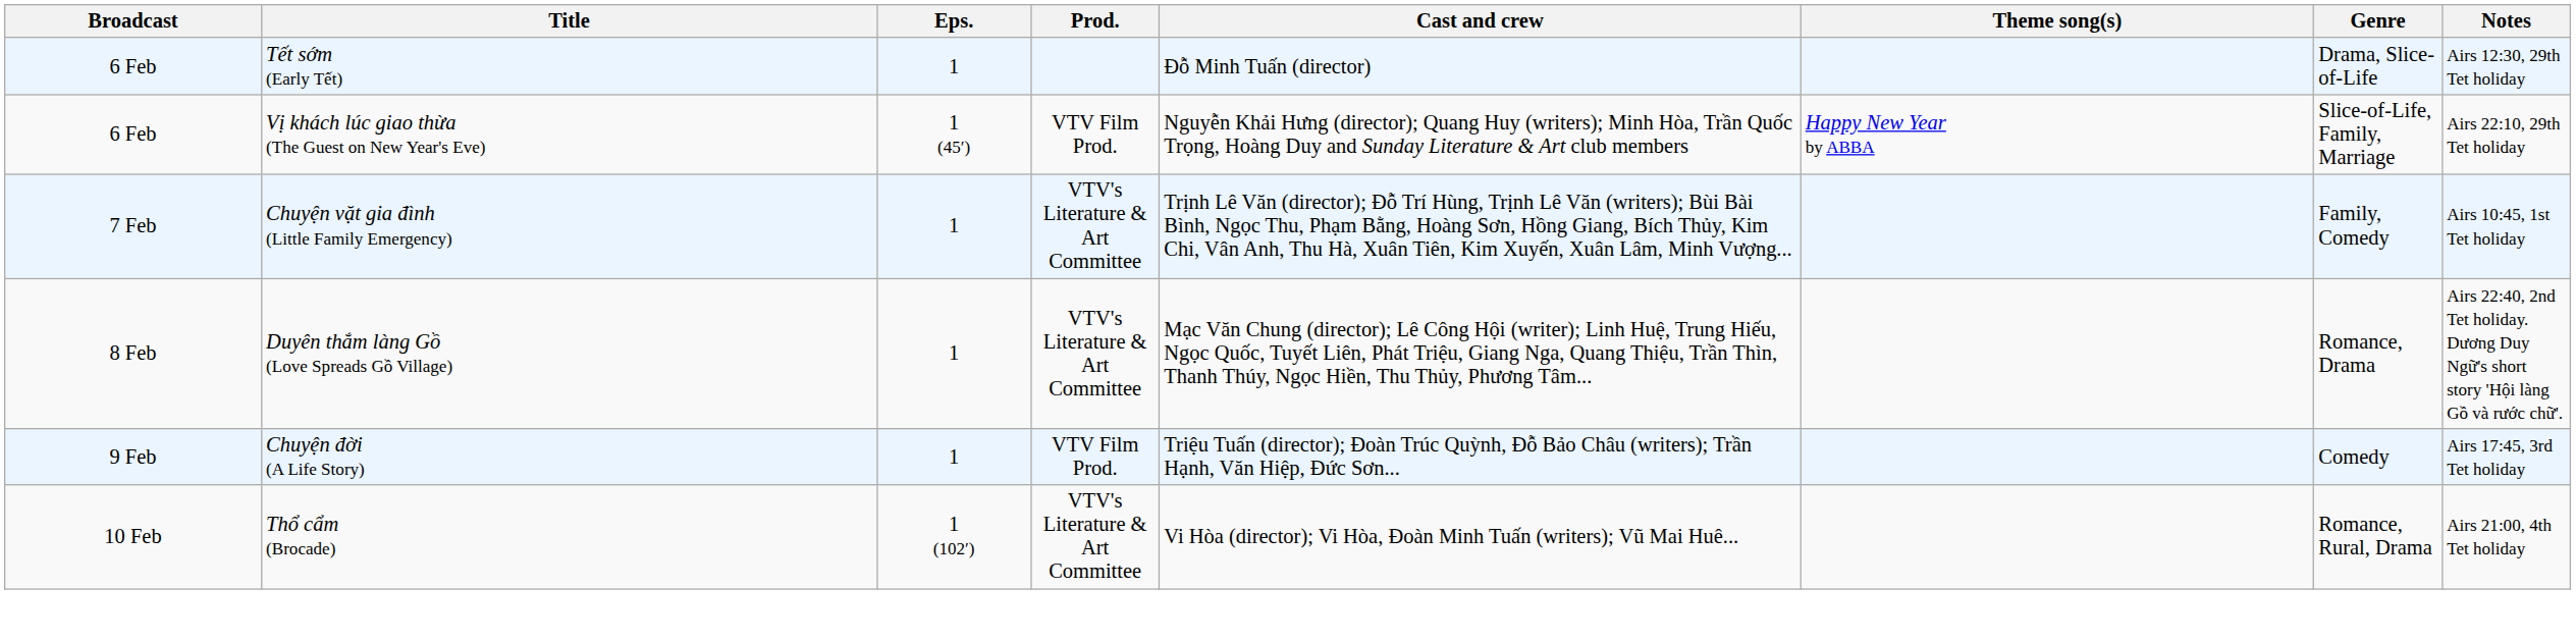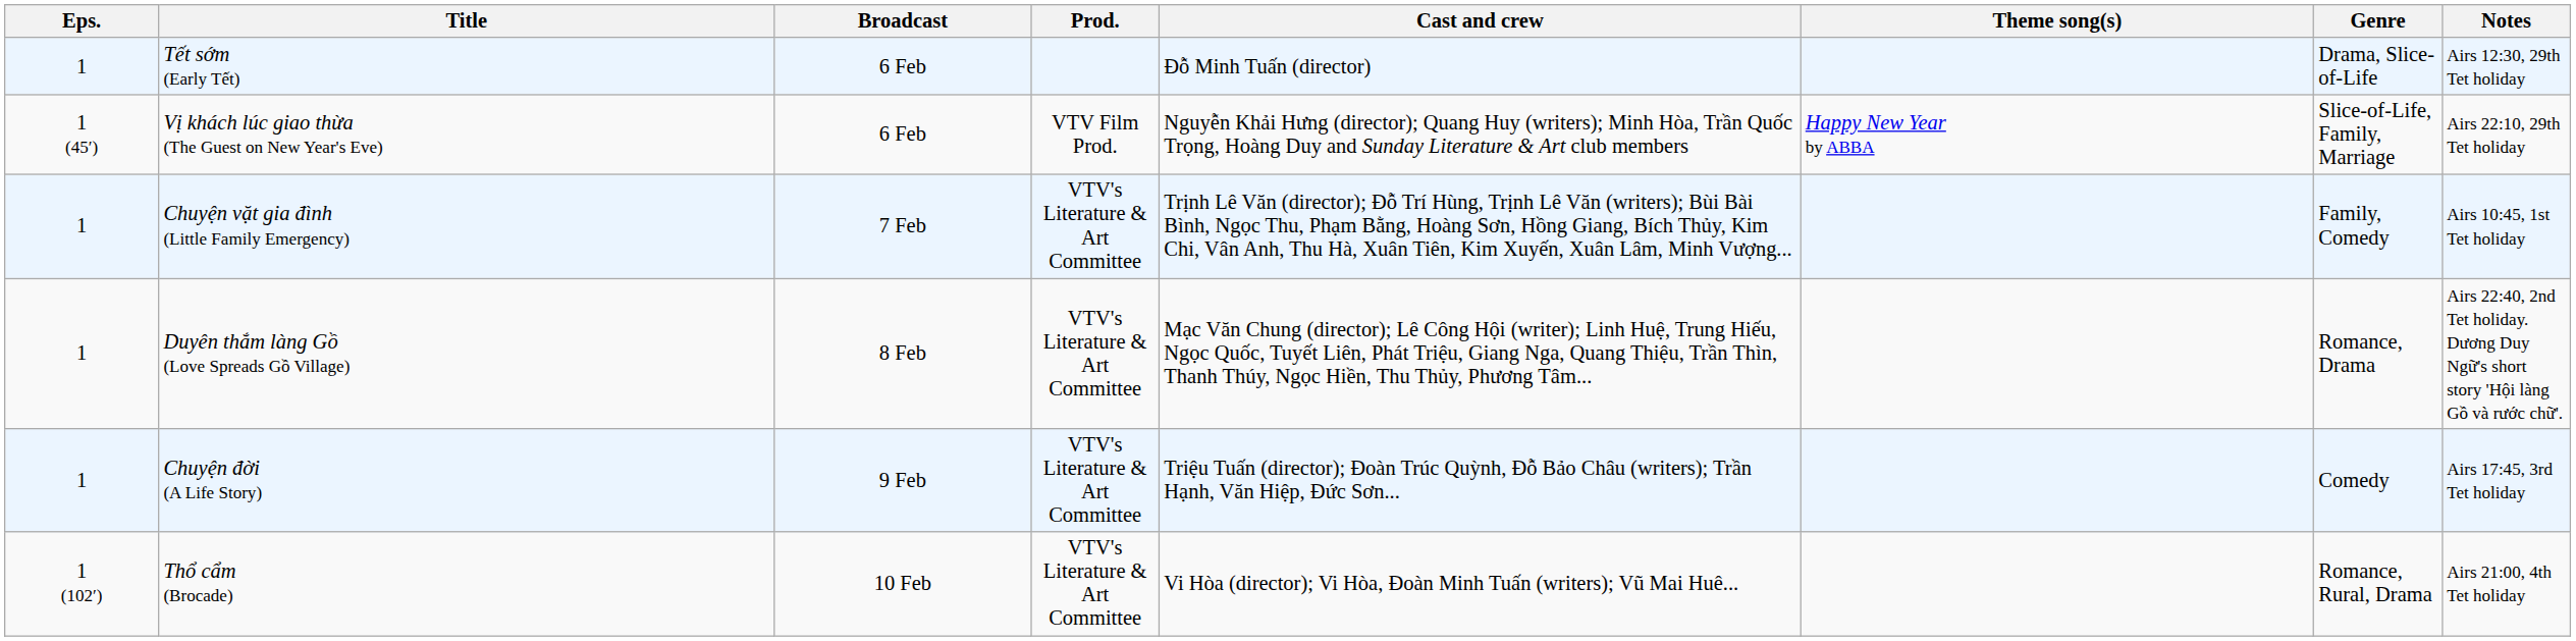 <table class="wikitable sortable">
 <tr>
+<th style="width:6%;">Eps.</th>
+<th style="width:24%;">Title</th>
 <th style="width:10%;">Broadcast</th>
-<th style="width:24%;">Title</th>
-<th style="width:6%;">Eps.</th>
 <th style="width:5%;">Prod.</th>
 <th style="width:25%;">Cast and crew</th>
 <th style="width:20%;">Theme song(s)</th>
 <th style="width:5%;">Genre</th>
 <th style="width:5%;">Notes</th>
 </tr>
 <tr ---- bgcolor="#ebf5ff">
+<td style="text-align:center;">1</td>
+<td><em>Tết sớm</em> <br><small>(Early Tết)</small></td>
 <td style="text-align:center;">6 Feb <br></td>
-<td><em>Tết sớm</em> <br><small>(Early Tết)</small></td>
-<td style="text-align:center;">1</td>
 <td style="text-align:center;"></td>
 <td>Đỗ Minh Tuấn (director)</td>
 <td></td>
 <td>Drama, Slice-of-Life</td>
 <td><small>Airs 12:30, 29th Tet holiday</small></td>
 </tr>
 <tr>
+<td style="text-align:center;">1<br><small>(45′)</small></td>
+<td><em>Vị khách lúc giao thừa</em> <br><small>(The Guest on New Year's Eve)</small></td>
 <td style="text-align:center;">6 Feb<br></td>
-<td><em>Vị khách lúc giao thừa</em> <br><small>(The Guest on New Year's Eve)</small></td>
-<td style="text-align:center;">1<br><small>(45′)</small></td>
 <td style="text-align:center;">VTV Film Prod.</td>
 <td>Nguyễn Khải Hưng (director); Quang Huy (writers); Minh Hòa, Trần Quốc Trọng, Hoàng Duy and <em>Sunday Literature & Art</em> club members</td>
 <td><em><a href='#'>Happy New Year</a></em><br><small>by <a href='#'>ABBA</a></small></td>
 <td>Slice-of-Life, Family, Marriage</td>
 <td><small>Airs 22:10, 29th Tet holiday</small></td>
 </tr>
 <tr ---- bgcolor="#ebf5ff">
+<td style="text-align:center;">1</td>
+<td><em>Chuyện vặt gia đình</em> <br><small>(Little Family Emergency)</small></td>
 <td style="text-align:center;">7 Feb <br></td>
-<td><em>Chuyện vặt gia đình</em> <br><small>(Little Family Emergency)</small></td>
-<td style="text-align:center;">1</td>
 <td style="text-align:center;">VTV's Literature & Art Committee</td>
 <td>Trịnh Lê Văn (director); Đỗ Trí Hùng, Trịnh Lê Văn (writers); Bùi Bài Bình, Ngọc Thu, Phạm Bằng, Hoàng Sơn, Hồng Giang, Bích Thủy, Kim Chi, Vân Anh, Thu Hà, Xuân Tiên, Kim Xuyến, Xuân Lâm, Minh Vượng...</td>
 <td></td>
 <td>Family, Comedy</td>
 <td><small>Airs 10:45, 1st Tet holiday</small></td>
 </tr>
 <tr>
+<td style="text-align:center;">1</td>
+<td><em>Duyên thắm làng Gồ</em> <br><small>(Love Spreads Gồ Village)</small></td>
 <td style="text-align:center;">8 Feb<br></td>
-<td><em>Duyên thắm làng Gồ</em> <br><small>(Love Spreads Gồ Village)</small></td>
-<td style="text-align:center;">1</td>
 <td style="text-align:center;">VTV's Literature & Art Committee</td>
 <td>Mạc Văn Chung (director); Lê Công Hội (writer); Linh Huệ, Trung Hiếu, Ngọc Quốc, Tuyết Liên, Phát Triệu, Giang Nga, Quang Thiệu, Trần Thìn, Thanh Thúy, Ngọc Hiền, Thu Thủy, Phương Tâm...</td>
 <td></td>
 <td>Romance, Drama</td>
 <td><small>Airs 22:40, 2nd Tet holiday.  Dương Duy Ngữ's short story 'Hội làng Gồ và rước chữ'.</small></td>
 </tr>
 <tr ---- bgcolor="#ebf5ff">
+<td style="text-align:center;">1</td>
+<td><em>Chuyện đời</em> <br><small>(A Life Story)</small></td>
 <td style="text-align:center;">9 Feb <br></td>
-<td><em>Chuyện đời</em> <br><small>(A Life Story)</small></td>
-<td style="text-align:center;">1</td>
-<td style="text-align:center;">VTV Film Prod.</td>
+<td style="text-align:center;">VTV's Literature & Art Committee</td>
 <td>Triệu Tuấn (director); Đoàn Trúc Quỳnh, Đỗ Bảo Châu (writers); Trần Hạnh, Văn Hiệp, Đức Sơn...</td>
 <td></td>
 <td>Comedy</td>
 <td><small>Airs 17:45, 3rd Tet holiday</small></td>
 </tr>
 <tr>
+<td style="text-align:center;">1<br><small>(102′)</small></td>
+<td><em>Thổ cẩm</em> <br><small>(Brocade)</small></td>
 <td style="text-align:center;">10 Feb<br></td>
-<td><em>Thổ cẩm</em> <br><small>(Brocade)</small></td>
-<td style="text-align:center;">1<br><small>(102′)</small></td>
 <td style="text-align:center;">VTV's Literature & Art Committee</td>
 <td>Vi Hòa (director); Vi Hòa, Đoàn Minh Tuấn (writers); Vũ Mai Huê...</td>
 <td></td>
 <td>Romance, Rural, Drama</td>
 <td><small>Airs 21:00, 4th Tet holiday</small></td>
 </tr>
 </table>
